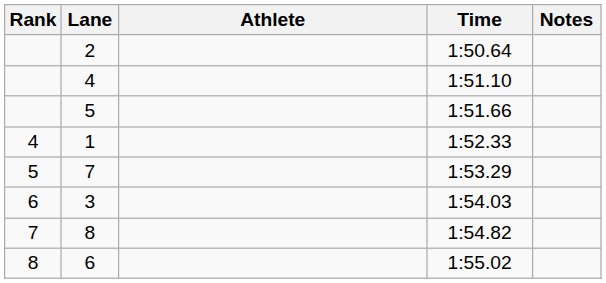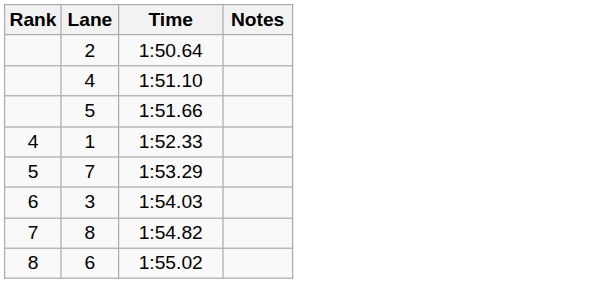 <table class="wikitable sortable" style="text-align:center">
 <tr>
 <th width=40>Rank</th>
 <th width=40>Lane</th>
-<th width=250>Athlete</th>
 <th width=80>Time</th>
 <th width=50>Notes</th>
 </tr>
 <tr>
 <td></td>
 <td>2</td>
-<td align=left></td>
 <td>1:50.64</td>
 <td></td>
 </tr>
 <tr>
 <td></td>
 <td>4</td>
-<td align=left></td>
 <td>1:51.10</td>
 <td></td>
 </tr>
 <tr>
 <td></td>
 <td>5</td>
-<td align=left></td>
 <td>1:51.66</td>
 <td></td>
 </tr>
 <tr>
 <td>4</td>
 <td>1</td>
-<td align=left></td>
 <td>1:52.33</td>
 <td></td>
 </tr>
 <tr>
 <td>5</td>
 <td>7</td>
-<td align=left></td>
 <td>1:53.29</td>
 <td></td>
 </tr>
 <tr>
 <td>6</td>
 <td>3</td>
-<td align=left></td>
 <td>1:54.03</td>
 <td></td>
 </tr>
 <tr>
 <td>7</td>
 <td>8</td>
-<td align=left></td>
 <td>1:54.82</td>
 <td></td>
 </tr>
 <tr>
 <td>8</td>
 <td>6</td>
-<td align=left></td>
 <td>1:55.02</td>
 <td></td>
 </tr>
 </table>
